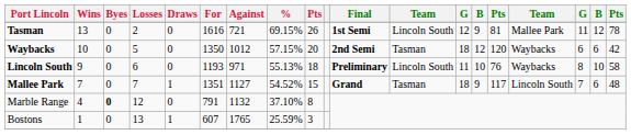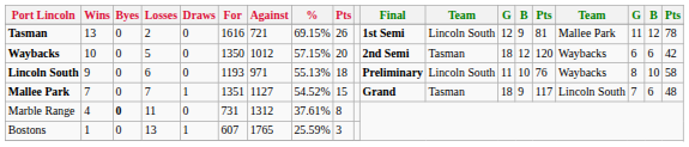 <table style="font-size: 85%; text-align: left;" class="wikitable">
 <tr>
 <th style="color:crimson">Port Lincoln</th>
 <th style="color:crimson">Wins</th>
 <th style="color:crimson">Byes</th>
 <th style="color:crimson">Losses</th>
 <th style="color:crimson">Draws</th>
 <th style="color:crimson">For</th>
 <th style="color:crimson">Against</th>
 <th style="color:crimson">%</th>
 <th style="color:crimson">Pts</th>
 <th></th>
 <th style="color:green">Final</th>
 <th style="color:green">Team</th>
 <th style="color:green">G</th>
 <th style="color:green">B</th>
 <th style="color:green">Pts</th>
 <th style="color:green">Team</th>
 <th style="color:green">G</th>
 <th style="color:green">B</th>
 <th style="color:green">Pts</th>
 </tr>
 <tr>
 </tr>
 <tr>
 </tr>
 <tr>
 <td><strong>	Tasman	</strong></td>
 <td>13</td>
 <td>0</td>
 <td>2</td>
 <td>0</td>
 <td>1616</td>
 <td>721</td>
 <td>69.15%</td>
 <td>26</td>
 <td></td>
 <td><strong>1st Semi</strong></td>
 <td>Lincoln South</td>
 <td>12</td>
 <td>9</td>
 <td>81</td>
 <td>Mallee Park</td>
 <td>11</td>
 <td>12</td>
 <td>78</td>
 </tr>
 <tr>
 <td><strong>	Waybacks	</strong></td>
 <td>10</td>
 <td>0</td>
 <td>5</td>
 <td>0</td>
 <td>1350</td>
 <td>1012</td>
 <td>57.15%</td>
 <td>20</td>
 <td></td>
 <td><strong>2nd Semi</strong></td>
 <td>Tasman</td>
 <td>18</td>
 <td>12</td>
 <td>120</td>
 <td>Waybacks</td>
 <td>6</td>
 <td>6</td>
 <td>42</td>
 </tr>
 <tr>
 <td><strong>	Lincoln South	</strong></td>
 <td>9</td>
 <td>0</td>
 <td>6</td>
 <td>0</td>
 <td>1193</td>
 <td>971</td>
 <td>55.13%</td>
 <td>18</td>
 <td></td>
 <td><strong>Preliminary</strong></td>
 <td>Lincoln South</td>
 <td>11</td>
 <td>10</td>
 <td>76</td>
 <td>Waybacks</td>
 <td>8</td>
 <td>10</td>
 <td>58</td>
 </tr>
 <tr>
 <td><strong>	Mallee Park	</strong></td>
 <td>7</td>
 <td>0</td>
 <td>7</td>
 <td>1</td>
 <td>1351</td>
 <td>1127</td>
 <td>54.52%</td>
 <td>15</td>
 <td></td>
 <td><strong>Grand</strong></td>
 <td>Tasman</td>
 <td>18</td>
 <td>9</td>
 <td>117</td>
 <td>Lincoln South</td>
 <td>7</td>
 <td>6</td>
 <td>48</td>
 </tr>
 <tr>
 <td>Marble Range</td>
 <td>4</td>
 <td><strong>0</strong></td>
-<td>12</td>
+<td>11</td>
 <td>0</td>
-<td>791</td>
-<td>1132</td>
-<td>37.10%</td>
+<td>731</td>
+<td>1312</td>
+<td>37.61%</td>
 <td>8</td>
 <td></td>
 </tr>
 <tr>
 <td>Bostons</td>
 <td>1</td>
 <td>0</td>
 <td>13</td>
 <td>1</td>
 <td>607</td>
 <td>1765</td>
 <td>25.59%</td>
 <td>3</td>
 <td></td>
 </tr>
 <tr>
 </tr>
 </table>
